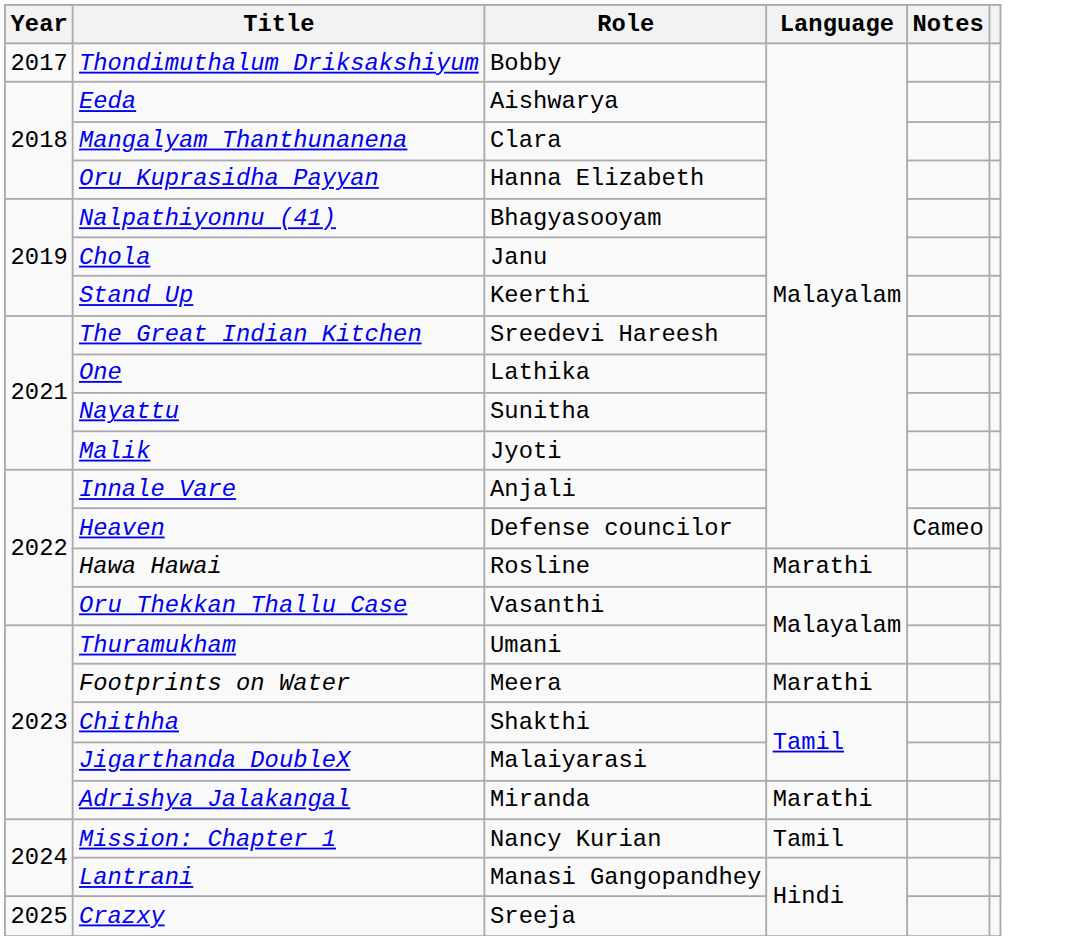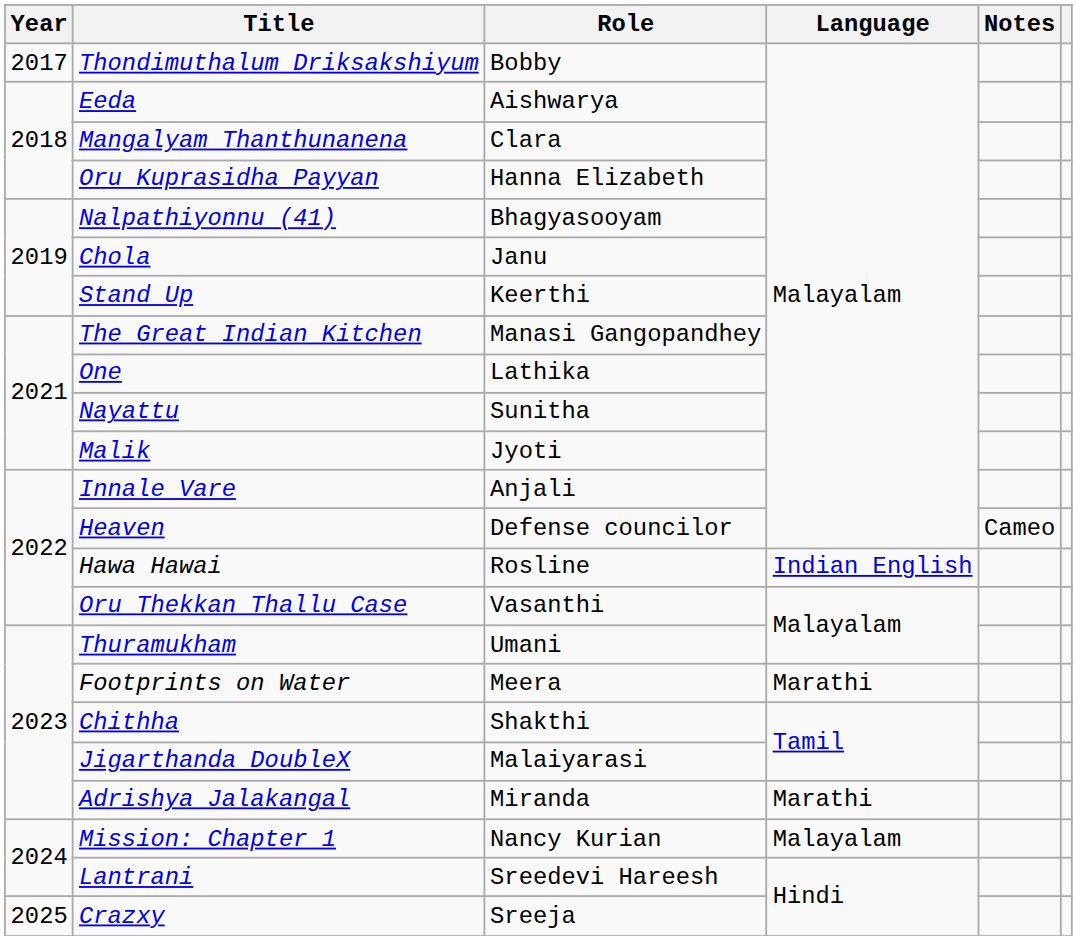 <table class="wikitable plainrowheaders sortable">
 <tr>
 <th scope="col">Year</th>
 <th scope="col">Title</th>
 <th scope="col">Role</th>
 <th scope="col">Language</th>
 <th scope="col" class="unsortable">Notes</th>
 <th scope="col" class="unsortable"></th>
 </tr>
 <tr>
 <td>2017</td>
 <td><em><a href='#'>Thondimuthalum Driksakshiyum</a></em></td>
 <td>Bobby</td>
 <td rowspan="13">Malayalam</td>
 <td></td>
 <td></td>
 </tr>
 <tr>
 <td rowspan="3">2018</td>
 <td><em><a href='#'>Eeda</a></em></td>
 <td>Aishwarya</td>
 <td></td>
 <td></td>
 </tr>
 <tr>
 <td><em><a href='#'>Mangalyam Thanthunanena</a></em></td>
 <td>Clara</td>
 <td></td>
 <td></td>
 </tr>
 <tr>
 <td><em><a href='#'>Oru Kuprasidha Payyan</a></em></td>
 <td>Hanna Elizabeth</td>
 <td></td>
 <td></td>
 </tr>
 <tr>
 <td rowspan="3">2019</td>
 <td><em><a href='#'>Nalpathiyonnu (41)</a></em></td>
 <td>Bhagyasooyam</td>
 <td></td>
 <td></td>
 </tr>
 <tr>
 <td><em><a href='#'>Chola</a></em></td>
 <td>Janu</td>
 <td></td>
 <td></td>
 </tr>
 <tr>
 <td><em><a href='#'>Stand Up</a></em></td>
 <td>Keerthi</td>
 <td></td>
 <td></td>
 </tr>
 <tr>
 <td rowspan="4">2021</td>
 <td><em><a href='#'>The Great Indian Kitchen</a></em></td>
-<td>Sreedevi Hareesh</td>
+<td>Manasi Gangopandhey</td>
 <td></td>
 <td></td>
 </tr>
 <tr>
 <td><em><a href='#'>One</a></em></td>
 <td>Lathika</td>
 <td></td>
 <td></td>
 </tr>
 <tr>
 <td><em><a href='#'>Nayattu</a></em></td>
 <td>Sunitha</td>
 <td></td>
 <td></td>
 </tr>
 <tr>
 <td><em><a href='#'>Malik</a></em></td>
 <td>Jyoti</td>
 <td></td>
 <td></td>
 </tr>
 <tr>
 <td rowspan="4">2022</td>
 <td><em><a href='#'>Innale Vare</a></em></td>
 <td>Anjali</td>
 <td></td>
 <td></td>
 </tr>
 <tr>
 <td><em><a href='#'>Heaven</a></em></td>
 <td>Defense councilor</td>
 <td>Cameo</td>
 <td></td>
 </tr>
 <tr>
 <td><em>Hawa Hawai</em></td>
 <td>Rosline</td>
-<td>Marathi</td>
+<td><a href='#'>Indian English</a></td>
 <td></td>
 <td></td>
 </tr>
 <tr>
 <td><em><a href='#'>Oru Thekkan Thallu Case</a></em></td>
 <td>Vasanthi</td>
 <td rowspan="2">Malayalam</td>
 <td></td>
 <td></td>
 </tr>
 <tr>
 <td rowspan="5">2023</td>
 <td><em><a href='#'>Thuramukham</a></em></td>
 <td>Umani</td>
 <td></td>
 <td></td>
 </tr>
 <tr>
 <td><em>Footprints on Water</em></td>
 <td>Meera</td>
 <td>Marathi</td>
 <td></td>
 <td></td>
 </tr>
 <tr>
 <td><em><a href='#'>Chithha</a></em></td>
 <td>Shakthi</td>
 <td rowspan="2"><a href='#'>Tamil</a></td>
 <td></td>
 <td></td>
 </tr>
 <tr>
 <td><em><a href='#'>Jigarthanda DoubleX</a></em></td>
 <td>Malaiyarasi</td>
 <td></td>
 <td></td>
 </tr>
 <tr>
 <td><em><a href='#'>Adrishya Jalakangal</a></em></td>
 <td>Miranda</td>
 <td>Marathi</td>
 <td></td>
 <td></td>
 </tr>
 <tr>
 <td rowspan="2">2024</td>
 <td><em><a href='#'>Mission: Chapter 1</a></em></td>
 <td>Nancy Kurian</td>
-<td>Tamil</td>
+<td>Malayalam</td>
 <td></td>
 <td></td>
 </tr>
 <tr>
 <td><em><a href='#'>Lantrani</a></em></td>
-<td>Manasi Gangopandhey</td>
+<td>Sreedevi Hareesh</td>
 <td rowspan="2">Hindi</td>
 <td></td>
 <td></td>
 </tr>
 <tr>
 <td>2025</td>
 <td><em><a href='#'>Crazxy</a></em></td>
 <td>Sreeja</td>
 <td></td>
 <td></td>
 </tr>
 <tr>
 </tr>
 </table>
